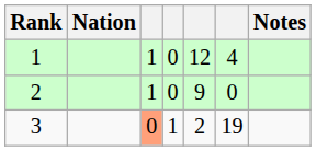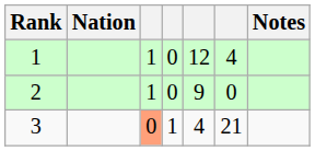 <table class="wikitable sortable" style="text-align: center;">
 <tr>
 <th>Rank</th>
 <th>Nation</th>
 <th></th>
 <th></th>
 <th></th>
 <th></th>
 <th>Notes</th>
 </tr>
 <tr style="background:#cfc;">
 <td>1</td>
 <td align=left></td>
 <td>1</td>
 <td>0</td>
 <td>12</td>
 <td>4</td>
 <td></td>
 </tr>
 <tr style="background:#cfc;">
 <td>2</td>
 <td align=left></td>
 <td>1</td>
 <td>0</td>
 <td>9</td>
 <td>0</td>
 <td></td>
 </tr>
 <tr>
 <td>3</td>
 <td align=left></td>
 <td style="background: lightsalmon;">0</td>
 <td>1</td>
-<td>2</td>
-<td>19</td>
+<td>4</td>
+<td>21</td>
 <td></td>
 </tr>
 </table>
